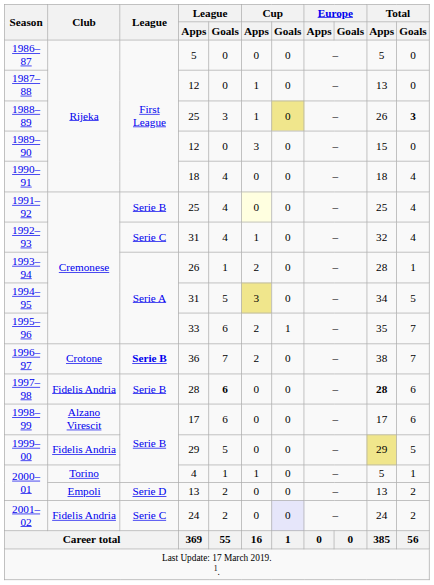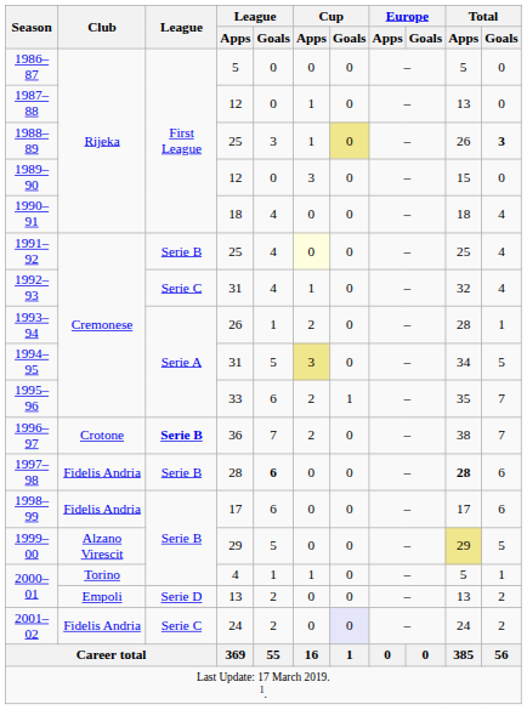 <table class="wikitable" style="font-size:100%; text-align: center">
 <tr>
 <th rowspan="2">Season</th>
 <th rowspan="2">Club</th>
 <th rowspan="2">League</th>
 <th colspan="2">League</th>
 <th colspan="2">Cup</th>
 <th colspan="2"><a href='#'>Europe</a></th>
 <th colspan="2">Total</th>
 </tr>
 <tr>
 <th>Apps</th>
 <th>Goals</th>
 <th>Apps</th>
 <th>Goals</th>
 <th>Apps</th>
 <th>Goals</th>
 <th>Apps</th>
 <th>Goals</th>
 </tr>
 <tr>
 <td><a href='#'>1986–87</a></td>
 <td rowspan="5" valign="center"><a href='#'>Rijeka</a></td>
 <td rowspan="5" valign="center"><a href='#'>First League</a></td>
 <td>5</td>
 <td>0</td>
 <td>0</td>
 <td>0</td>
 <td colspan="2">–</td>
 <td>5</td>
 <td>0</td>
 </tr>
 <tr>
 <td><a href='#'>1987–88</a></td>
 <td>12</td>
 <td>0</td>
 <td>1</td>
 <td>0</td>
 <td colspan="2">–</td>
 <td>13</td>
 <td>0</td>
 </tr>
 <tr>
 <td><a href='#'>1988–89</a></td>
 <td>25</td>
 <td>3</td>
 <td>1</td>
 <td style="background: khaki;">0</td>
 <td colspan="2">–</td>
 <td>26</td>
 <td><strong>3</strong></td>
 </tr>
 <tr>
 <td><a href='#'>1989–90</a></td>
 <td>12</td>
 <td>0</td>
 <td>3</td>
 <td>0</td>
 <td colspan="2">–</td>
 <td>15</td>
 <td>0</td>
 </tr>
 <tr>
 <td><a href='#'>1990–91</a></td>
 <td>18</td>
 <td>4</td>
 <td>0</td>
 <td>0</td>
 <td colspan="2">–</td>
 <td>18</td>
 <td>4</td>
 </tr>
 <tr>
 <td><a href='#'>1991–92</a></td>
 <td rowspan="5" valign="center"><a href='#'>Cremonese</a></td>
 <td rowspan="1" valign="center"><a href='#'>Serie B</a></td>
 <td>25</td>
 <td>4</td>
 <td style="background: lightyellow;">0</td>
 <td>0</td>
 <td colspan="2">–</td>
 <td>25</td>
 <td>4</td>
 </tr>
 <tr>
 <td><a href='#'>1992–93</a></td>
 <td rowspan="1" valign="center"><a href='#'>Serie C</a></td>
 <td>31</td>
 <td>4</td>
 <td>1</td>
 <td>0</td>
 <td colspan="2">–</td>
 <td>32</td>
 <td>4</td>
 </tr>
 <tr>
 <td><a href='#'>1993–94</a></td>
 <td rowspan="3" valign="center"><a href='#'>Serie A</a></td>
 <td>26</td>
 <td>1</td>
 <td>2</td>
 <td>0</td>
 <td colspan="2">–</td>
 <td>28</td>
 <td>1</td>
 </tr>
 <tr>
 <td><a href='#'>1994–95</a></td>
 <td>31</td>
 <td>5</td>
 <td style="background: khaki;">3</td>
 <td>0</td>
 <td colspan="2">–</td>
 <td>34</td>
 <td>5</td>
 </tr>
 <tr>
 <td><a href='#'>1995–96</a></td>
 <td>33</td>
 <td>6</td>
 <td>2</td>
 <td>1</td>
 <td colspan="2">–</td>
 <td>35</td>
 <td>7</td>
 </tr>
 <tr>
 <td><a href='#'>1996–97</a></td>
 <td rowspan="1" valign="center"><a href='#'>Crotone</a></td>
 <td rowspan="1" valign="center"><strong><a href='#'>Serie B</a></strong></td>
 <td>36</td>
 <td>7</td>
 <td>2</td>
 <td>0</td>
 <td colspan="2">–</td>
 <td>38</td>
 <td>7</td>
 </tr>
 <tr>
 <td><a href='#'>1997–98</a></td>
 <td rowspan="1" valign="center"><a href='#'>Fidelis Andria</a></td>
 <td rowspan="1" valign="center"><a href='#'>Serie B</a></td>
 <td>28</td>
 <td><strong>6</strong></td>
 <td>0</td>
 <td>0</td>
 <td colspan="2">–</td>
 <td><strong>28</strong></td>
 <td>6</td>
 </tr>
 <tr>
 <td><a href='#'>1998–99</a></td>
-<td rowspan="1" valign="center"><a href='#'>Alzano Virescit</a></td>
+<td rowspan="1" valign="center"><a href='#'>Fidelis Andria</a></td>
 <td rowspan="3" valign="center"><a href='#'>Serie B</a></td>
 <td>17</td>
 <td>6</td>
 <td>0</td>
 <td>0</td>
 <td colspan="2">–</td>
 <td>17</td>
 <td>6</td>
 </tr>
 <tr>
 <td><a href='#'>1999–00</a></td>
-<td rowspan="1" valign="center"><a href='#'>Fidelis Andria</a></td>
+<td rowspan="1" valign="center"><a href='#'>Alzano Virescit</a></td>
 <td>29</td>
 <td>5</td>
 <td>0</td>
 <td>0</td>
 <td colspan="2">–</td>
 <td style="background: khaki;">29</td>
 <td>5</td>
 </tr>
 <tr>
 <td rowspan="2" valign="center"><a href='#'>2000–01</a></td>
 <td rowspan="1" valign="center"><a href='#'>Torino</a></td>
 <td>4</td>
 <td>1</td>
 <td>1</td>
 <td>0</td>
 <td colspan="2">–</td>
 <td>5</td>
 <td>1</td>
 </tr>
 <tr>
 <td rowspan="1" valign="center"><a href='#'>Empoli</a></td>
 <td rowspan="1" valign="center"><a href='#'>Serie D</a></td>
 <td>13</td>
 <td>2</td>
 <td>0</td>
 <td>0</td>
 <td colspan="2">–</td>
 <td>13</td>
 <td>2</td>
 </tr>
 <tr>
 <td><a href='#'>2001–02</a></td>
 <td rowspan="1" valign="center"><a href='#'>Fidelis Andria</a></td>
 <td rowspan="1" valign="center"><a href='#'>Serie C</a></td>
 <td>24</td>
 <td>2</td>
 <td>0</td>
 <td style="background: lavender;">0</td>
 <td colspan="2">–</td>
 <td>24</td>
 <td>2</td>
 </tr>
 <tr>
 <th colspan=3>Career total</th>
 <th>369</th>
 <th>55</th>
 <th>16</th>
 <th>1</th>
 <th>0</th>
 <th>0</th>
 <th>385</th>
 <th>56</th>
 </tr>
 <tr>
 <td colspan="11"><small>Last Update: 17 March 2019.<br><sup>1</sup>.</small></td>
 </tr>
 </table>
